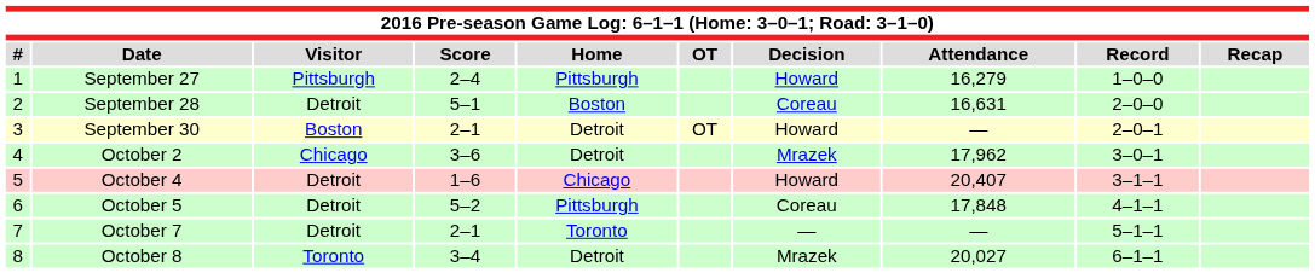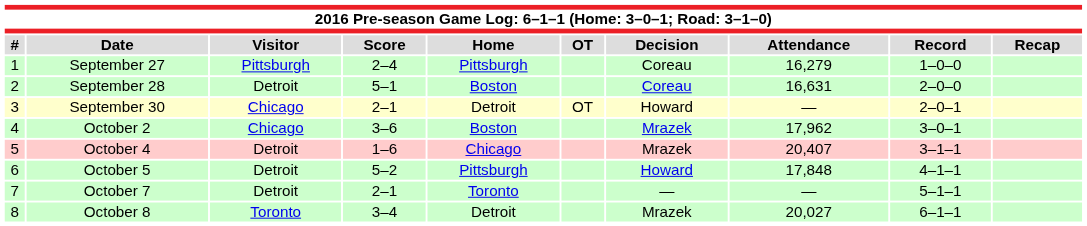 <table class="toccolours collapsible collapsed" style="width:90%; clear:both; margin:1.5em auto; text-align:center;">
 <tr>
 <th colspan=10 style="background:#fff; border-top:#EC1F26 5px solid; border-bottom:#EC1F26 5px solid;">2016 Pre-season Game Log: 6–1–1 (Home: 3–0–1; Road: 3–1–0)</th>
 </tr>
 <tr style="background:#ddd;">
 <th>#</th>
 <th>Date</th>
 <th>Visitor</th>
 <th>Score</th>
 <th>Home</th>
 <th>OT</th>
 <th>Decision</th>
 <th>Attendance</th>
 <th>Record</th>
 <th>Recap</th>
 </tr>
 <tr style="background:#cfc;">
 <td>1</td>
 <td>September 27</td>
 <td><a href='#'>Pittsburgh</a></td>
 <td>2–4</td>
 <td><a href='#'>Pittsburgh</a></td>
 <td></td>
-<td><a href='#'>Howard</a></td>
+<td>Coreau</td>
 <td>16,279</td>
 <td>1–0–0</td>
 <td></td>
 </tr>
 <tr style="background:#cfc;">
 <td>2</td>
 <td>September 28</td>
 <td>Detroit</td>
 <td>5–1</td>
 <td><a href='#'>Boston</a></td>
 <td></td>
 <td><a href='#'>Coreau</a></td>
 <td>16,631</td>
 <td>2–0–0</td>
 <td></td>
 </tr>
 <tr style="background:#ffc;">
 <td>3</td>
 <td>September 30</td>
-<td><a href='#'>Boston</a></td>
+<td><a href='#'>Chicago</a></td>
 <td>2–1</td>
 <td>Detroit</td>
 <td>OT</td>
 <td>Howard</td>
 <td>—</td>
 <td>2–0–1</td>
 <td></td>
 </tr>
 <tr style="background:#cfc;">
 <td>4</td>
 <td>October 2</td>
 <td><a href='#'>Chicago</a></td>
 <td>3–6</td>
-<td>Detroit</td>
+<td><a href='#'>Boston</a></td>
 <td></td>
 <td><a href='#'>Mrazek</a></td>
 <td>17,962</td>
 <td>3–0–1</td>
 <td></td>
 </tr>
 <tr style="background:#fcc;">
 <td>5</td>
 <td>October 4</td>
 <td>Detroit</td>
 <td>1–6</td>
 <td><a href='#'>Chicago</a></td>
 <td></td>
-<td>Howard</td>
+<td>Mrazek</td>
 <td>20,407</td>
 <td>3–1–1</td>
 <td></td>
 </tr>
 <tr style="background:#cfc;">
 <td>6</td>
 <td>October 5</td>
 <td>Detroit</td>
 <td>5–2</td>
 <td><a href='#'>Pittsburgh</a></td>
 <td></td>
-<td>Coreau</td>
+<td><a href='#'>Howard</a></td>
 <td>17,848</td>
 <td>4–1–1</td>
 <td></td>
 </tr>
 <tr style="background:#cfc;">
 <td>7</td>
 <td>October 7</td>
 <td>Detroit</td>
 <td>2–1</td>
 <td><a href='#'>Toronto</a></td>
 <td></td>
 <td>—</td>
 <td>—</td>
 <td>5–1–1</td>
 <td></td>
 </tr>
 <tr style="background:#cfc;">
 <td>8</td>
 <td>October 8</td>
 <td><a href='#'>Toronto</a></td>
 <td>3–4</td>
 <td>Detroit</td>
 <td></td>
 <td>Mrazek</td>
 <td>20,027</td>
 <td>6–1–1</td>
 <td></td>
 </tr>
 </table>
